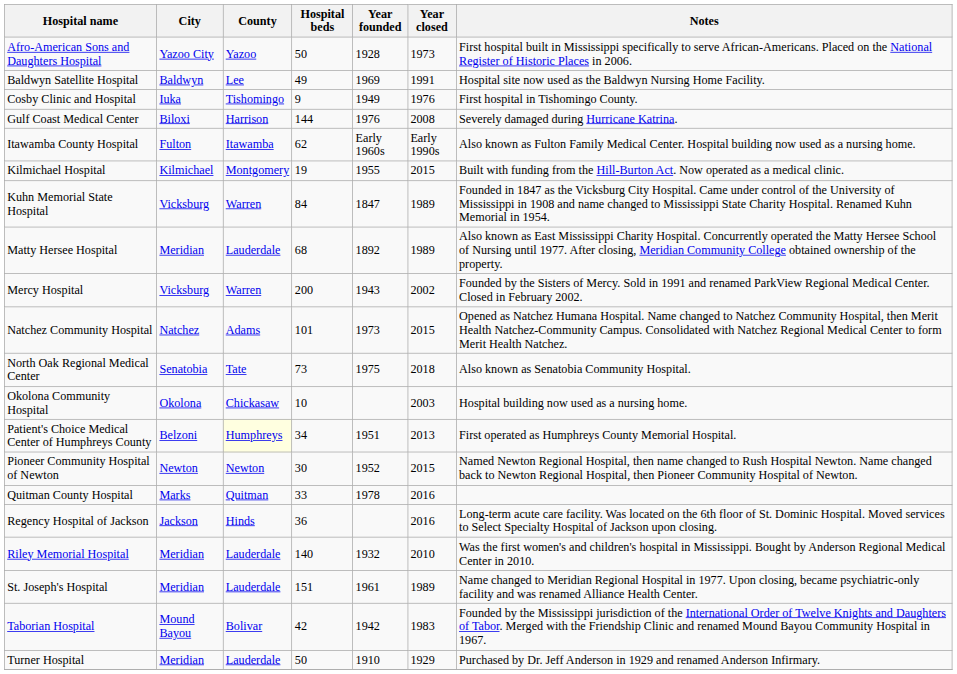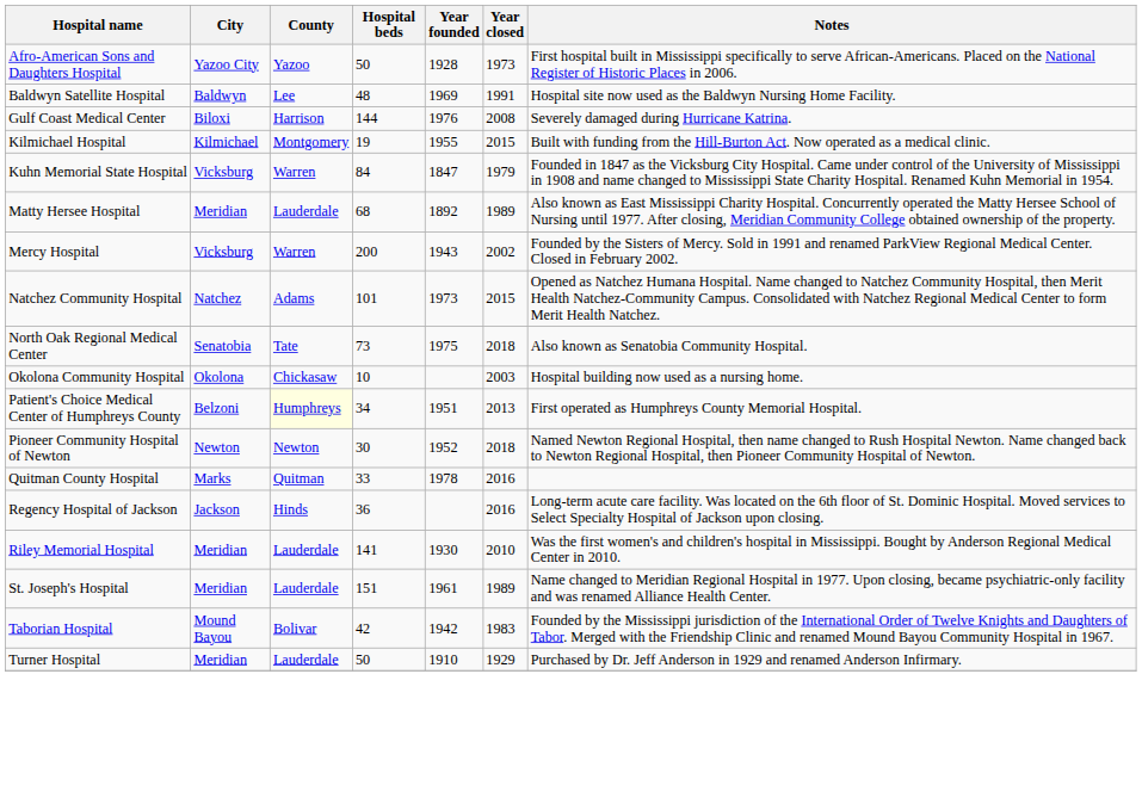 <table class="wikitable sortable">
 <tr>
 <th>Hospital name</th>
 <th>City</th>
 <th>County</th>
 <th>Hospital beds</th>
 <th>Year<br>founded</th>
 <th>Year<br>closed</th>
 <th>Notes</th>
 </tr>
 <tr>
 <td><a href='#'>Afro-American Sons and Daughters Hospital</a></td>
 <td><a href='#'>Yazoo City</a></td>
 <td><a href='#'>Yazoo</a></td>
 <td>50</td>
 <td>1928</td>
 <td>1973</td>
 <td>First hospital built in Mississippi specifically to serve African-Americans. Placed on the <a href='#'>National Register of Historic Places</a> in 2006.</td>
 </tr>
 <tr>
 <td>Baldwyn Satellite Hospital</td>
 <td><a href='#'>Baldwyn</a></td>
 <td><a href='#'>Lee</a></td>
-<td>49</td>
+<td>48</td>
 <td>1969</td>
 <td>1991</td>
 <td>Hospital site now used as the Baldwyn Nursing Home Facility.</td>
-</tr>
-<tr>
-<td>Cosby Clinic and Hospital</td>
-<td><a href='#'>Iuka</a></td>
-<td><a href='#'>Tishomingo</a></td>
-<td>9</td>
-<td>1949</td>
-<td>1976</td>
-<td>First hospital in Tishomingo County.</td>
 </tr>
 <tr>
 <td>Gulf Coast Medical Center</td>
 <td><a href='#'>Biloxi</a></td>
 <td><a href='#'>Harrison</a></td>
 <td>144</td>
 <td>1976</td>
 <td>2008</td>
 <td>Severely damaged during <a href='#'>Hurricane Katrina</a>.</td>
-</tr>
-<tr>
-<td>Itawamba County Hospital</td>
-<td><a href='#'>Fulton</a></td>
-<td><a href='#'>Itawamba</a></td>
-<td>62</td>
-<td>Early 1960s</td>
-<td>Early 1990s</td>
-<td>Also known as Fulton Family Medical Center. Hospital building now used as a nursing home.</td>
 </tr>
 <tr>
 <td>Kilmichael Hospital</td>
 <td><a href='#'>Kilmichael</a></td>
 <td><a href='#'>Montgomery</a></td>
 <td>19</td>
 <td>1955</td>
 <td>2015</td>
 <td>Built with funding from the <a href='#'>Hill-Burton Act</a>. Now operated as a medical clinic.</td>
 </tr>
 <tr>
 <td>Kuhn Memorial State Hospital</td>
 <td><a href='#'>Vicksburg</a></td>
 <td><a href='#'>Warren</a></td>
 <td>84</td>
 <td>1847</td>
-<td>1989</td>
+<td>1979</td>
 <td>Founded in 1847 as the Vicksburg City Hospital. Came under control of the University of Mississippi in 1908 and name changed to Mississippi State Charity Hospital. Renamed Kuhn Memorial in 1954.</td>
 </tr>
 <tr>
 <td>Matty Hersee Hospital</td>
 <td><a href='#'>Meridian</a></td>
 <td><a href='#'>Lauderdale</a></td>
 <td>68</td>
 <td>1892</td>
 <td>1989</td>
 <td>Also known as East Mississippi Charity Hospital. Concurrently operated the Matty Hersee School of Nursing until 1977. After closing, <a href='#'>Meridian Community College</a> obtained ownership of the property.</td>
 </tr>
 <tr>
 <td>Mercy Hospital</td>
 <td><a href='#'>Vicksburg</a></td>
 <td><a href='#'>Warren</a></td>
 <td>200</td>
 <td>1943</td>
 <td>2002</td>
 <td>Founded by the Sisters of Mercy. Sold in 1991 and renamed ParkView Regional Medical Center. Closed in February 2002.</td>
 </tr>
 <tr>
 <td>Natchez Community Hospital</td>
 <td><a href='#'>Natchez</a></td>
 <td><a href='#'>Adams</a></td>
 <td>101</td>
 <td>1973</td>
 <td>2015</td>
 <td>Opened as Natchez Humana Hospital. Name changed to Natchez Community Hospital, then Merit Health Natchez-Community Campus. Consolidated with Natchez Regional Medical Center to form Merit Health Natchez.</td>
 </tr>
 <tr>
 <td>North Oak Regional Medical Center</td>
 <td><a href='#'>Senatobia</a></td>
 <td><a href='#'>Tate</a></td>
 <td>73</td>
 <td>1975</td>
 <td>2018</td>
 <td>Also known as Senatobia Community Hospital.</td>
 </tr>
 <tr>
 <td>Okolona Community Hospital</td>
 <td><a href='#'>Okolona</a></td>
 <td><a href='#'>Chickasaw</a></td>
 <td>10</td>
 <td></td>
 <td>2003</td>
 <td>Hospital building now used as a nursing home.</td>
 </tr>
 <tr>
 <td>Patient's Choice Medical Center of Humphreys County</td>
 <td><a href='#'>Belzoni</a></td>
 <td style="background: lightyellow;"><a href='#'>Humphreys</a></td>
 <td>34</td>
 <td>1951</td>
 <td>2013</td>
 <td>First operated as Humphreys County Memorial Hospital.</td>
 </tr>
 <tr>
 <td>Pioneer Community Hospital of Newton</td>
 <td><a href='#'>Newton</a></td>
 <td><a href='#'>Newton</a></td>
 <td>30</td>
 <td>1952</td>
-<td>2015</td>
+<td>2018</td>
 <td>Named Newton Regional Hospital, then name changed to Rush Hospital Newton. Name changed back to Newton Regional Hospital, then Pioneer Community Hospital of Newton.</td>
 </tr>
 <tr>
 <td>Quitman County Hospital</td>
 <td><a href='#'>Marks</a></td>
 <td><a href='#'>Quitman</a></td>
 <td>33</td>
 <td>1978</td>
 <td>2016</td>
 <td></td>
 </tr>
 <tr>
 <td>Regency Hospital of Jackson</td>
 <td><a href='#'>Jackson</a></td>
 <td><a href='#'>Hinds</a></td>
 <td>36</td>
 <td></td>
 <td>2016</td>
 <td>Long-term acute care facility. Was located on the 6th floor of St. Dominic Hospital. Moved services to Select Specialty Hospital of Jackson upon closing.</td>
 </tr>
 <tr>
 <td><a href='#'>Riley Memorial Hospital</a></td>
 <td><a href='#'>Meridian</a></td>
 <td><a href='#'>Lauderdale</a></td>
-<td>140</td>
-<td>1932</td>
+<td>141</td>
+<td>1930</td>
 <td>2010</td>
 <td>Was the first women's and children's hospital in Mississippi. Bought by Anderson Regional Medical Center in 2010.</td>
 </tr>
 <tr>
 <td>St. Joseph's Hospital</td>
 <td><a href='#'>Meridian</a></td>
 <td><a href='#'>Lauderdale</a></td>
 <td>151</td>
 <td>1961</td>
 <td>1989</td>
 <td>Name changed to Meridian Regional Hospital in 1977. Upon closing, became psychiatric-only facility and was renamed Alliance Health Center.</td>
 </tr>
 <tr>
 <td><a href='#'>Taborian Hospital</a></td>
 <td><a href='#'>Mound Bayou</a></td>
 <td><a href='#'>Bolivar</a></td>
 <td>42</td>
 <td>1942</td>
 <td>1983</td>
 <td>Founded by the Mississippi jurisdiction of the <a href='#'>International Order of Twelve Knights and Daughters of Tabor</a>. Merged with the Friendship Clinic and renamed Mound Bayou Community Hospital in 1967.</td>
 </tr>
 <tr>
 <td>Turner Hospital</td>
 <td><a href='#'>Meridian</a></td>
 <td><a href='#'>Lauderdale</a></td>
 <td>50</td>
 <td>1910</td>
 <td>1929</td>
 <td>Purchased by Dr. Jeff Anderson in 1929 and renamed Anderson Infirmary.</td>
 </tr>
 <tr>
 </tr>
 </table>
